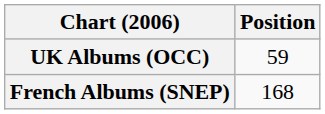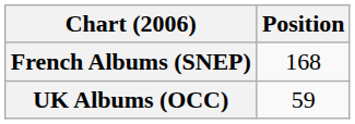 <table class="wikitable sortable plainrowheaders">
 <tr>
 <th scope="col">Chart (2006)</th>
 <th scope="col">Position</th>
 </tr>
 <tr>
+<th scope="row">French Albums (SNEP)</th>
+<td align="center">168</td>
+</tr>
+<tr>
 <th scope="row">UK Albums (OCC)</th>
 <td align="center">59</td>
 </tr>
-<tr>
-<th scope="row">French Albums (SNEP)</th>
-<td align="center">168</td>
-</tr>
 </table>
